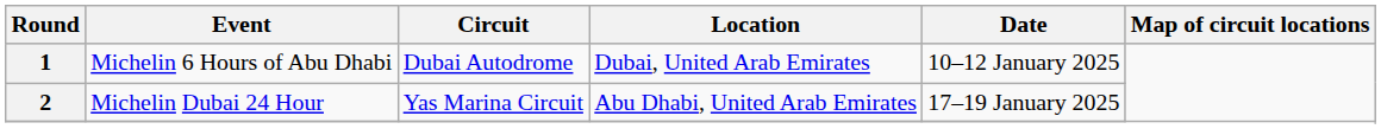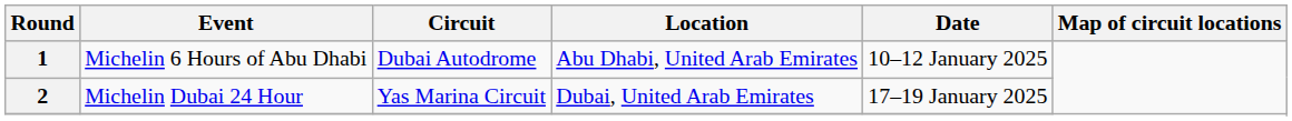 <table class="wikitable" style="font-size: 85%;">
 <tr>
 <th>Round</th>
 <th>Event</th>
 <th>Circuit</th>
 <th>Location</th>
 <th>Date</th>
 <th>Map of circuit locations</th>
 </tr>
 <tr>
 <th>1</th>
 <td><a href='#'>Michelin</a> 6 Hours of Abu Dhabi</td>
 <td> <a href='#'>Dubai Autodrome</a></td>
-<td><a href='#'>Dubai</a>, <a href='#'>United Arab Emirates</a></td>
+<td><a href='#'>Abu Dhabi</a>, <a href='#'>United Arab Emirates</a></td>
 <td>10–12 January 2025</td>
 <td rowspan="10"></td>
 </tr>
 <tr>
 <th>2</th>
 <td><a href='#'>Michelin</a> <a href='#'>Dubai 24 Hour</a></td>
 <td> <a href='#'>Yas Marina Circuit</a></td>
-<td><a href='#'>Abu Dhabi</a>, <a href='#'>United Arab Emirates</a></td>
+<td><a href='#'>Dubai</a>, <a href='#'>United Arab Emirates</a></td>
 <td>17–19 January 2025</td>
 </tr>
 <tr>
 </tr>
 </table>
